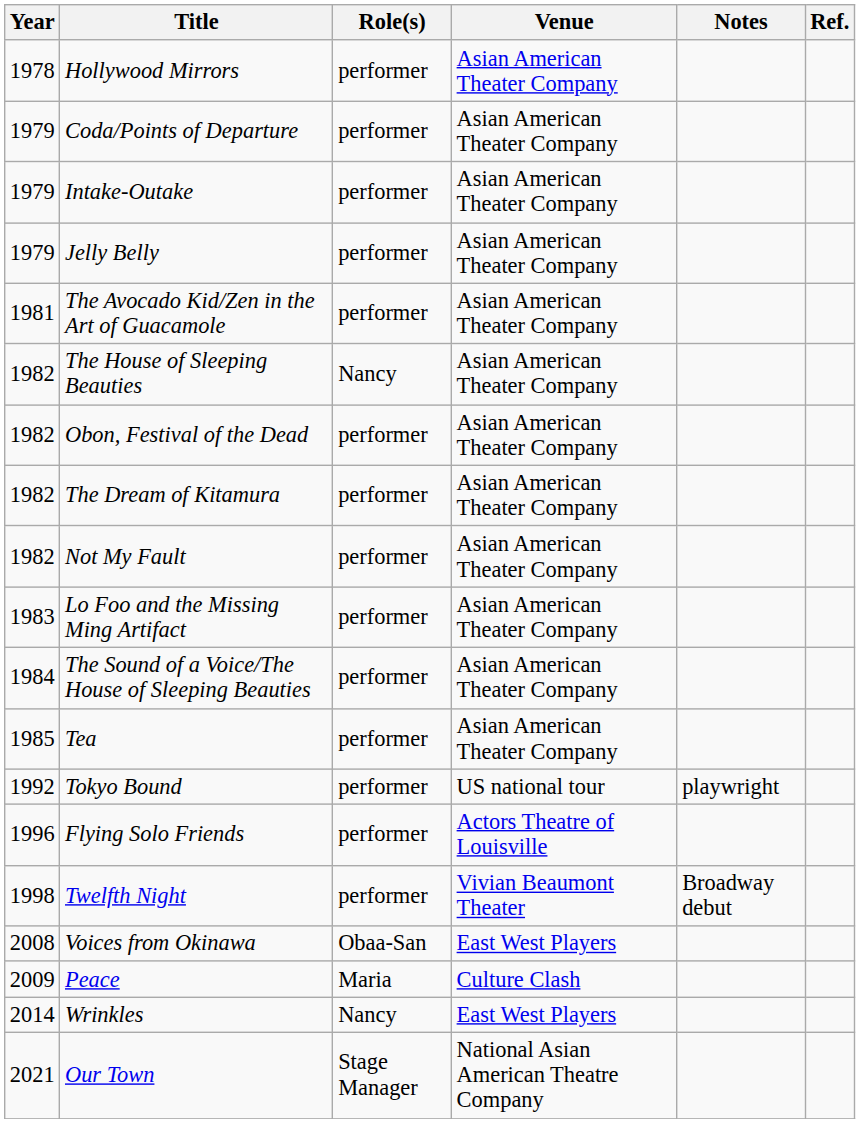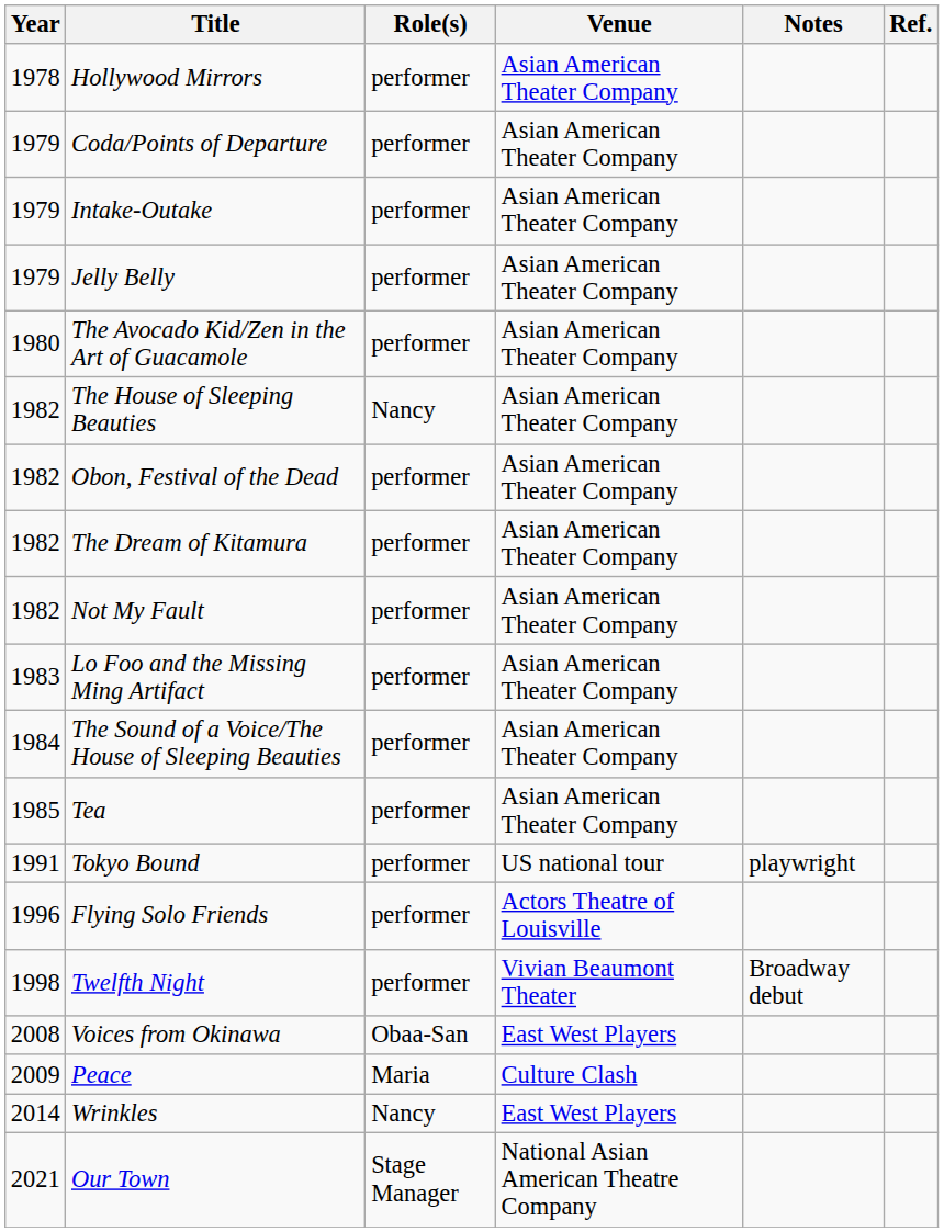 <table class="wikitable sortable">
 <tr>
 <th>Year</th>
 <th>Title</th>
 <th>Role(s)</th>
 <th>Venue</th>
 <th class="unsortable">Notes</th>
 <th>Ref.</th>
 </tr>
 <tr>
 <td>1978</td>
 <td><em>Hollywood Mirrors</em></td>
 <td>performer</td>
 <td><a href='#'>Asian American Theater Company</a></td>
 <td></td>
 <td></td>
 </tr>
 <tr>
 <td>1979</td>
 <td><em>Coda/Points of Departure</em></td>
 <td>performer</td>
 <td>Asian American Theater Company</td>
 <td></td>
 <td></td>
 </tr>
 <tr>
 <td>1979</td>
 <td><em>Intake-Outake</em></td>
 <td>performer</td>
 <td>Asian American Theater Company</td>
 <td></td>
 <td></td>
 </tr>
 <tr>
 <td>1979</td>
 <td><em>Jelly Belly</em></td>
 <td>performer</td>
 <td>Asian American Theater Company</td>
 <td></td>
 <td></td>
 </tr>
 <tr>
-<td>1981</td>
+<td>1980</td>
 <td><em>The Avocado Kid/Zen in the Art of Guacamole</em></td>
 <td>performer</td>
 <td>Asian American Theater Company</td>
 <td></td>
 <td></td>
 </tr>
 <tr>
 <td>1982</td>
 <td><em>The House of Sleeping Beauties</em></td>
 <td>Nancy</td>
 <td>Asian American Theater Company</td>
 <td></td>
 <td></td>
 </tr>
 <tr>
 <td>1982</td>
 <td><em>Obon, Festival of the Dead </em></td>
 <td>performer</td>
 <td>Asian American Theater Company</td>
 <td></td>
 <td></td>
 </tr>
 <tr>
 <td>1982</td>
 <td><em>The Dream of Kitamura</em></td>
 <td>performer</td>
 <td>Asian American Theater Company</td>
 <td></td>
 <td></td>
 </tr>
 <tr>
 <td>1982</td>
 <td><em>Not My Fault</em></td>
 <td>performer</td>
 <td>Asian American Theater Company</td>
 <td></td>
 <td></td>
 </tr>
 <tr>
 <td>1983</td>
 <td><em>Lo Foo and the Missing Ming Artifact</em></td>
 <td>performer</td>
 <td>Asian American Theater Company</td>
 <td></td>
 <td></td>
 </tr>
 <tr>
 <td>1984</td>
 <td><em>The Sound of a Voice/The House of Sleeping Beauties</em></td>
 <td>performer</td>
 <td>Asian American Theater Company</td>
 <td></td>
 <td></td>
 </tr>
 <tr>
 <td>1985</td>
 <td><em>Tea</em></td>
 <td>performer</td>
 <td>Asian American Theater Company</td>
 <td></td>
 <td></td>
 </tr>
 <tr>
-<td>1992</td>
+<td>1991</td>
 <td><em>Tokyo Bound</em></td>
 <td>performer</td>
 <td>US national tour</td>
 <td>playwright</td>
 <td></td>
 </tr>
 <tr>
 <td>1996</td>
 <td><em>Flying Solo Friends</em></td>
 <td>performer</td>
 <td><a href='#'>Actors Theatre of Louisville</a></td>
 <td></td>
 <td></td>
 </tr>
 <tr>
 <td>1998</td>
 <td><em><a href='#'>Twelfth Night</a></em></td>
 <td>performer</td>
 <td><a href='#'>Vivian Beaumont Theater</a></td>
 <td>Broadway debut</td>
 <td></td>
 </tr>
 <tr>
 <td>2008</td>
 <td><em>Voices from Okinawa</em></td>
 <td>Obaa-San</td>
 <td><a href='#'>East West Players</a></td>
 <td></td>
 <td></td>
 </tr>
 <tr>
 <td>2009</td>
 <td><em><a href='#'>Peace</a></em></td>
 <td>Maria</td>
 <td><a href='#'>Culture Clash</a></td>
 <td></td>
 <td></td>
 </tr>
 <tr>
 <td>2014</td>
 <td><em>Wrinkles</em></td>
 <td>Nancy</td>
 <td><a href='#'>East West Players</a></td>
 <td></td>
 <td></td>
 </tr>
 <tr>
 <td>2021</td>
 <td><em><a href='#'>Our Town</a></em></td>
 <td>Stage Manager</td>
 <td>National Asian American Theatre Company</td>
 <td></td>
 <td></td>
 </tr>
 <tr>
 </tr>
 </table>
